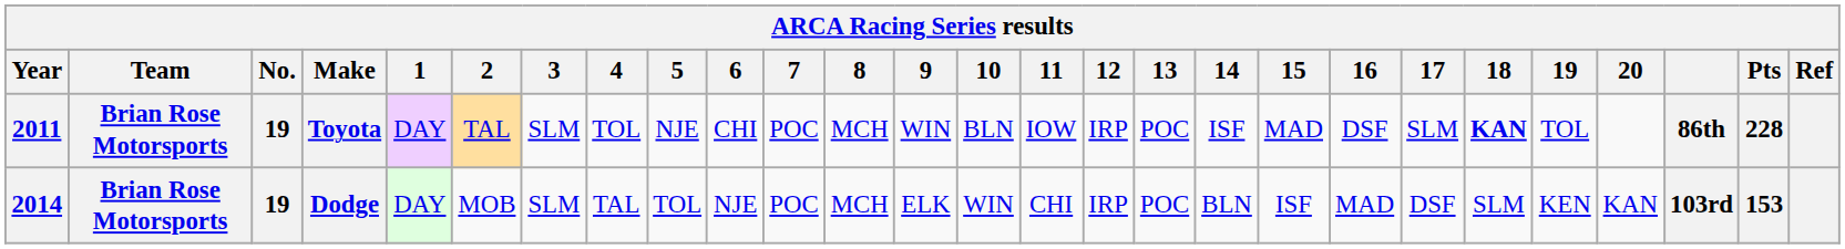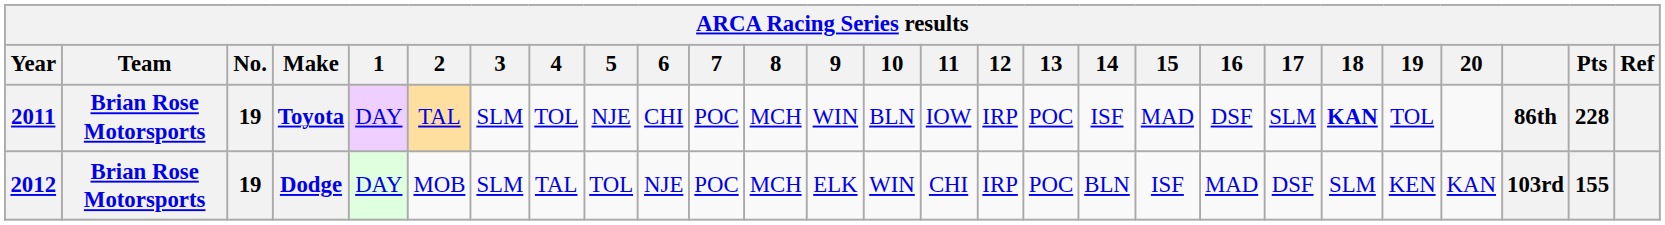 <table class="wikitable" style="text-align:center; font-size:75%">
 <tr>
 <th colspan=48><a href='#'>ARCA Racing Series</a> results</th>
 </tr>
 <tr>
 <th>Year</th>
 <th>Team</th>
 <th>No.</th>
 <th>Make</th>
 <th>1</th>
 <th>2</th>
 <th>3</th>
 <th>4</th>
 <th>5</th>
 <th>6</th>
 <th>7</th>
 <th>8</th>
 <th>9</th>
 <th>10</th>
 <th>11</th>
 <th>12</th>
 <th>13</th>
 <th>14</th>
 <th>15</th>
 <th>16</th>
 <th>17</th>
 <th>18</th>
 <th>19</th>
 <th>20</th>
 <th></th>
 <th>Pts</th>
 <th>Ref</th>
 </tr>
 <tr>
 <th><a href='#'>2011</a></th>
 <th><a href='#'>Brian Rose Motorsports</a></th>
 <th>19</th>
 <th><a href='#'>Toyota</a></th>
 <td style="background:#EFCFFF;"><a href='#'>DAY</a><br></td>
 <td style="background:#FFDF9F;"><a href='#'>TAL</a><br></td>
 <td><a href='#'>SLM</a></td>
 <td><a href='#'>TOL</a></td>
 <td><a href='#'>NJE</a></td>
 <td><a href='#'>CHI</a></td>
 <td><a href='#'>POC</a></td>
 <td><a href='#'>MCH</a></td>
 <td><a href='#'>WIN</a></td>
 <td><a href='#'>BLN</a></td>
 <td><a href='#'>IOW</a></td>
 <td><a href='#'>IRP</a></td>
 <td><a href='#'>POC</a></td>
 <td><a href='#'>ISF</a></td>
 <td><a href='#'>MAD</a></td>
 <td><a href='#'>DSF</a></td>
 <td><a href='#'>SLM</a></td>
 <td><strong><a href='#'>KAN</a></strong></td>
 <td><a href='#'>TOL</a></td>
 <td></td>
 <th>86th</th>
 <th>228</th>
 <th></th>
 </tr>
 <tr>
-<th><a href='#'>2014</a></th>
+<th><a href='#'>2012</a></th>
 <th><a href='#'>Brian Rose Motorsports</a></th>
 <th>19</th>
 <th><a href='#'>Dodge</a></th>
 <td style="background:#DFFFDF;"><a href='#'>DAY</a><br></td>
 <td><a href='#'>MOB</a></td>
 <td><a href='#'>SLM</a></td>
 <td><a href='#'>TAL</a></td>
 <td><a href='#'>TOL</a></td>
 <td><a href='#'>NJE</a></td>
 <td><a href='#'>POC</a></td>
 <td><a href='#'>MCH</a></td>
 <td><a href='#'>ELK</a></td>
 <td><a href='#'>WIN</a></td>
 <td><a href='#'>CHI</a></td>
 <td><a href='#'>IRP</a></td>
 <td><a href='#'>POC</a></td>
 <td><a href='#'>BLN</a></td>
 <td><a href='#'>ISF</a></td>
 <td><a href='#'>MAD</a></td>
 <td><a href='#'>DSF</a></td>
 <td><a href='#'>SLM</a></td>
 <td><a href='#'>KEN</a></td>
 <td><a href='#'>KAN</a></td>
 <th>103rd</th>
-<th>153</th>
+<th>155</th>
 <th></th>
 </tr>
 </table>
